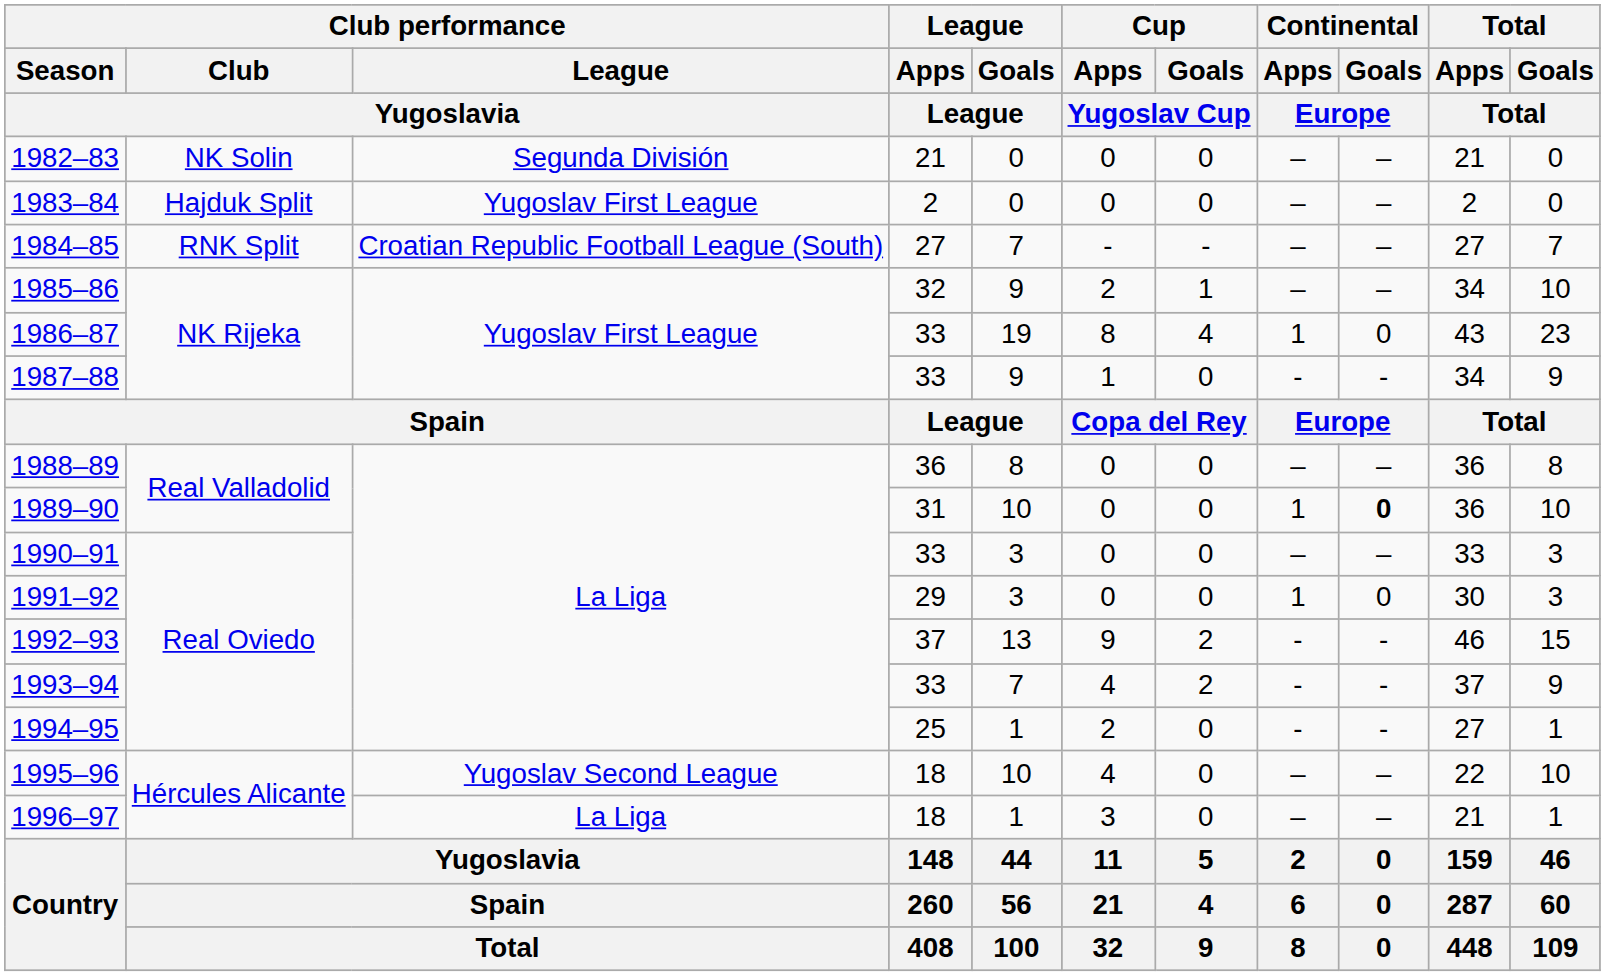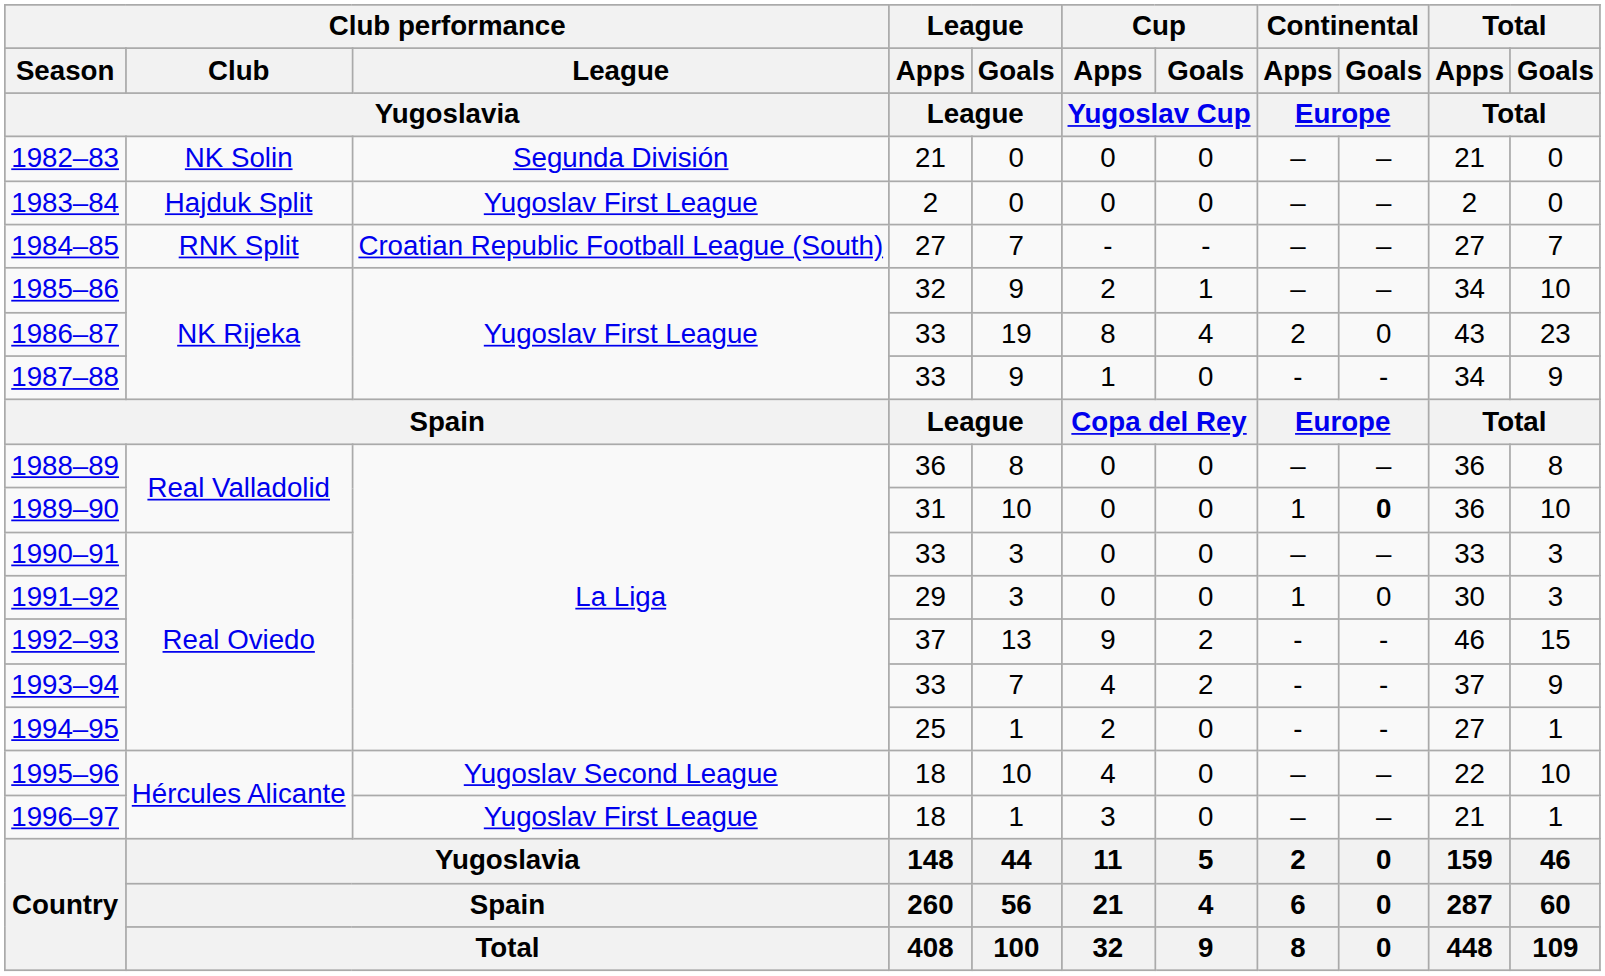 <table class="wikitable" style="text-align:center;">
 <tr>
 <th colspan=3>Club performance</th>
 <th colspan=2>League</th>
 <th colspan=2>Cup</th>
 <th colspan=2>Continental</th>
 <th colspan=2>Total</th>
 </tr>
 <tr>
 <th>Season</th>
 <th>Club</th>
 <th>League</th>
 <th>Apps</th>
 <th>Goals</th>
 <th>Apps</th>
 <th>Goals</th>
 <th>Apps</th>
 <th>Goals</th>
 <th>Apps</th>
 <th>Goals</th>
 </tr>
 <tr>
 <th colspan=3>Yugoslavia</th>
 <th colspan=2>League</th>
 <th colspan=2><a href='#'>Yugoslav Cup</a></th>
 <th colspan=2><a href='#'>Europe</a></th>
 <th colspan=2>Total</th>
 </tr>
 <tr>
 <td><a href='#'>1982–83</a></td>
 <td rowspan="1"><a href='#'>NK Solin</a></td>
 <td rowspan="1"><a href='#'>Segunda División</a></td>
 <td>21</td>
 <td>0</td>
 <td>0</td>
 <td>0</td>
 <td>–</td>
 <td>–</td>
 <td>21</td>
 <td>0</td>
 </tr>
 <tr>
 <td><a href='#'>1983–84</a></td>
 <td rowspan="1"><a href='#'>Hajduk Split</a></td>
 <td rowspan="1"><a href='#'>Yugoslav First League</a></td>
 <td>2</td>
 <td>0</td>
 <td>0</td>
 <td>0</td>
 <td>–</td>
 <td>–</td>
 <td>2</td>
 <td>0</td>
 </tr>
 <tr>
 <td><a href='#'>1984–85</a></td>
 <td rowspan="1"><a href='#'>RNK Split</a></td>
 <td rowspan="1"><a href='#'>Croatian Republic Football League (South)</a></td>
 <td>27</td>
 <td>7</td>
 <td>-</td>
 <td>-</td>
 <td>–</td>
 <td>–</td>
 <td>27</td>
 <td>7</td>
 </tr>
 <tr>
 <td><a href='#'>1985–86</a></td>
 <td rowspan="3"><a href='#'>NK Rijeka</a></td>
 <td rowspan="3"><a href='#'>Yugoslav First League</a></td>
 <td>32</td>
 <td>9</td>
 <td>2</td>
 <td>1</td>
 <td>–</td>
 <td>–</td>
 <td>34</td>
 <td>10</td>
 </tr>
 <tr>
 <td><a href='#'>1986–87</a></td>
 <td>33</td>
 <td>19</td>
 <td>8</td>
 <td>4</td>
-<td>1</td>
+<td>2</td>
 <td>0</td>
 <td>43</td>
 <td>23</td>
 </tr>
 <tr>
 <td><a href='#'>1987–88</a></td>
 <td>33</td>
 <td>9</td>
 <td>1</td>
 <td>0</td>
 <td>-</td>
 <td>-</td>
 <td>34</td>
 <td>9</td>
 </tr>
 <tr>
 <th colspan=3>Spain</th>
 <th colspan=2>League</th>
 <th colspan=2><a href='#'>Copa del Rey</a></th>
 <th colspan=2><a href='#'>Europe</a></th>
 <th colspan=2>Total</th>
 </tr>
 <tr>
 <td><a href='#'>1988–89</a></td>
 <td rowspan="2"><a href='#'>Real Valladolid</a></td>
 <td rowspan="7"><a href='#'>La Liga</a></td>
 <td>36</td>
 <td>8</td>
 <td>0</td>
 <td>0</td>
 <td>–</td>
 <td>–</td>
 <td>36</td>
 <td>8</td>
 </tr>
 <tr>
 <td><a href='#'>1989–90</a></td>
 <td>31</td>
 <td>10</td>
 <td>0</td>
 <td>0</td>
 <td>1</td>
 <td><strong>0</strong></td>
 <td>36</td>
 <td>10</td>
 </tr>
 <tr>
 <td><a href='#'>1990–91</a></td>
 <td rowspan="5"><a href='#'>Real Oviedo</a></td>
 <td>33</td>
 <td>3</td>
 <td>0</td>
 <td>0</td>
 <td>–</td>
 <td>–</td>
 <td>33</td>
 <td>3</td>
 </tr>
 <tr>
 <td><a href='#'>1991–92</a></td>
 <td>29</td>
 <td>3</td>
 <td>0</td>
 <td>0</td>
 <td>1</td>
 <td>0</td>
 <td>30</td>
 <td>3</td>
 </tr>
 <tr>
 <td><a href='#'>1992–93</a></td>
 <td>37</td>
 <td>13</td>
 <td>9</td>
 <td>2</td>
 <td>-</td>
 <td>-</td>
 <td>46</td>
 <td>15</td>
 </tr>
 <tr>
 <td><a href='#'>1993–94</a></td>
 <td>33</td>
 <td>7</td>
 <td>4</td>
 <td>2</td>
 <td>-</td>
 <td>-</td>
 <td>37</td>
 <td>9</td>
 </tr>
 <tr>
 <td><a href='#'>1994–95</a></td>
 <td>25</td>
 <td>1</td>
 <td>2</td>
 <td>0</td>
 <td>-</td>
 <td>-</td>
 <td>27</td>
 <td>1</td>
 </tr>
 <tr>
 <td><a href='#'>1995–96</a></td>
 <td rowspan="2"><a href='#'>Hércules Alicante</a></td>
 <td rowspan="1"><a href='#'>Yugoslav Second League</a></td>
 <td>18</td>
 <td>10</td>
 <td>4</td>
 <td>0</td>
 <td>–</td>
 <td>–</td>
 <td>22</td>
 <td>10</td>
 </tr>
 <tr>
 <td><a href='#'>1996–97</a></td>
-<td rowspan="1"><a href='#'>La Liga</a></td>
+<td rowspan="1"><a href='#'>Yugoslav First League</a></td>
 <td>18</td>
 <td>1</td>
 <td>3</td>
 <td>0</td>
 <td>–</td>
 <td>–</td>
 <td>21</td>
 <td>1</td>
 </tr>
 <tr>
 <th rowspan=3>Country</th>
 <th colspan=2>Yugoslavia</th>
 <th>148</th>
 <th>44</th>
 <th>11</th>
 <th>5</th>
 <th>2</th>
 <th>0</th>
 <th>159</th>
 <th>46</th>
 </tr>
 <tr>
 <th colspan=2>Spain</th>
 <th>260</th>
 <th>56</th>
 <th>21</th>
 <th>4</th>
 <th>6</th>
 <th>0</th>
 <th>287</th>
 <th>60</th>
 </tr>
 <tr>
 <th colspan=2>Total</th>
 <th>408</th>
 <th>100</th>
 <th>32</th>
 <th>9</th>
 <th>8</th>
 <th>0</th>
 <th>448</th>
 <th>109</th>
 </tr>
 </table>
